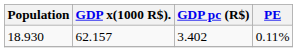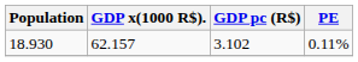 <table class="wikitable">
 <tr>
 <th>Population</th>
 <th><a href='#'>GDP</a> x(1000 R$).</th>
 <th><a href='#'>GDP pc</a> (R$)</th>
 <th><a href='#'>PE</a></th>
 </tr>
 <tr>
 <td>18.930</td>
 <td>62.157</td>
-<td>3.402</td>
+<td>3.102</td>
 <td>0.11%</td>
 </tr>
 <tr>
 </tr>
 </table>
